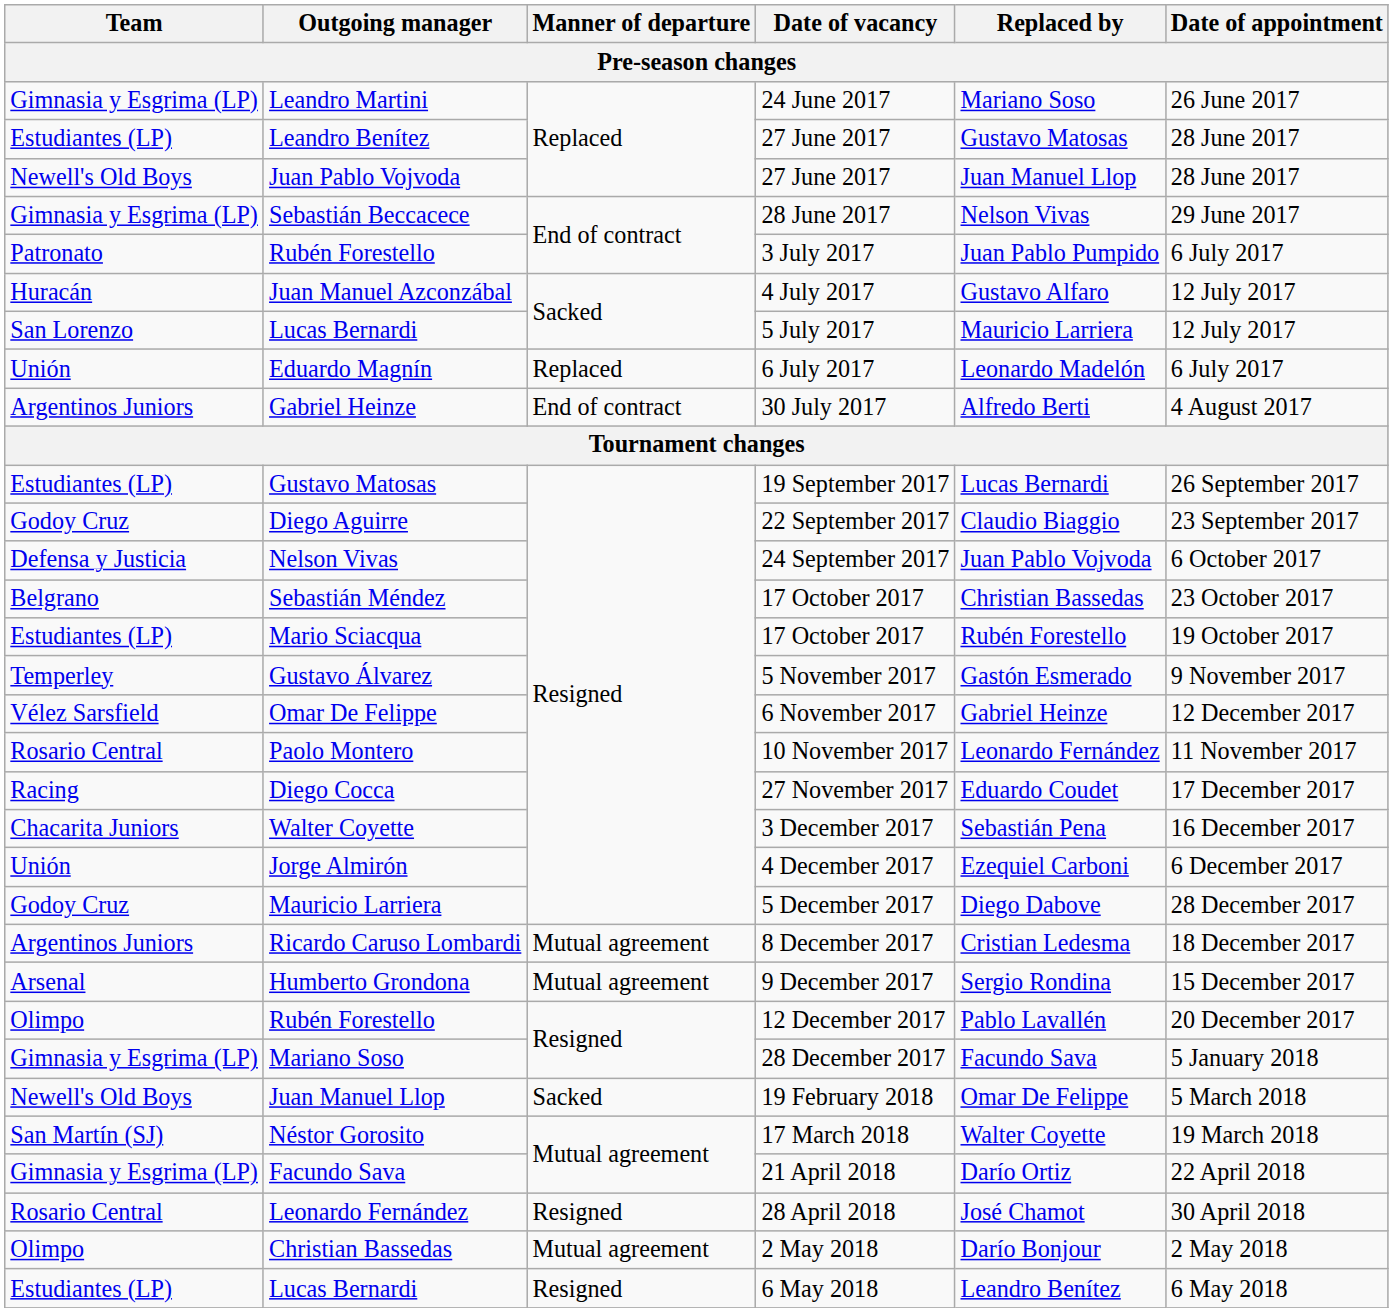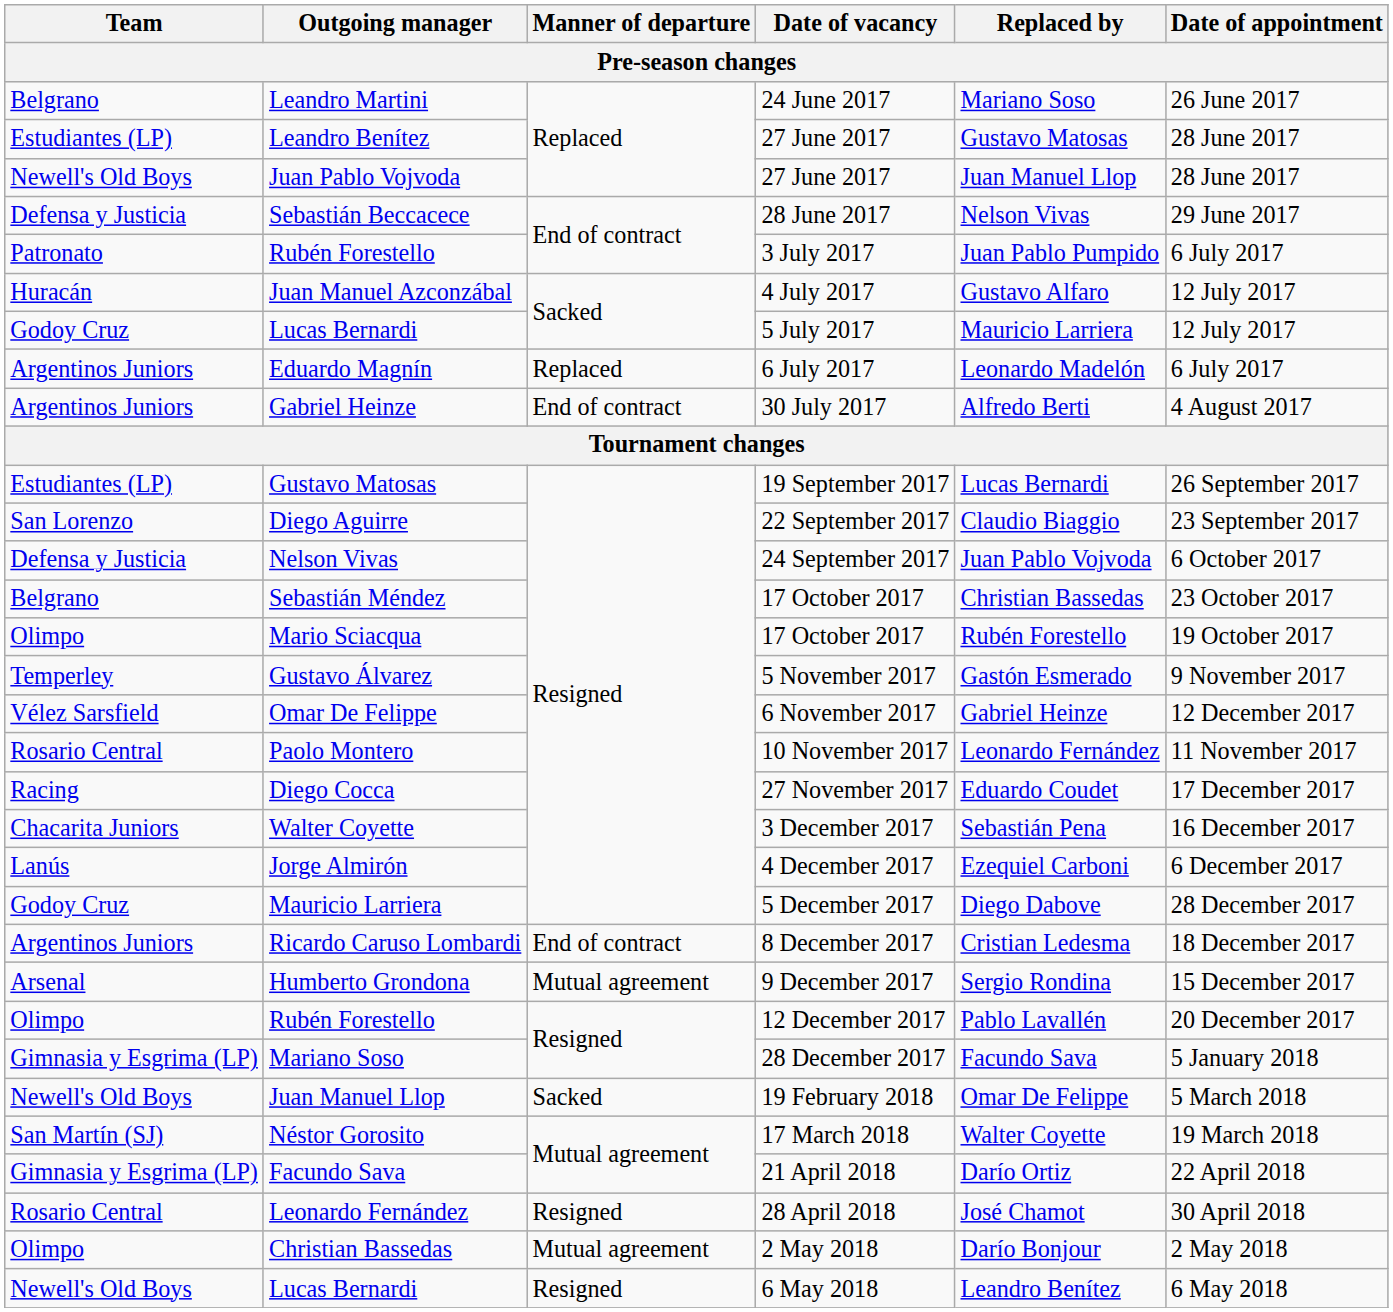 <table class="wikitable" border="1">
 <tr>
 <th>Team</th>
 <th>Outgoing manager</th>
 <th>Manner of departure</th>
 <th>Date of vacancy</th>
 <th>Replaced by</th>
 <th>Date of appointment</th>
 </tr>
 <tr>
 <th colspan=7>Pre-season changes</th>
 </tr>
 <tr>
-<td><a href='#'>Gimnasia y Esgrima (LP)</a></td>
+<td><a href='#'>Belgrano</a></td>
 <td> <a href='#'>Leandro Martini</a></td>
 <td rowspan=3>Replaced</td>
 <td>24 June 2017</td>
 <td> <a href='#'>Mariano Soso</a></td>
 <td>26 June 2017</td>
 </tr>
 <tr>
 <td><a href='#'>Estudiantes (LP)</a></td>
 <td> <a href='#'>Leandro Benítez</a></td>
 <td>27 June 2017</td>
 <td> <a href='#'>Gustavo Matosas</a></td>
 <td>28 June 2017</td>
 </tr>
 <tr>
 <td><a href='#'>Newell's Old Boys</a></td>
 <td> <a href='#'>Juan Pablo Vojvoda</a></td>
 <td>27 June 2017</td>
 <td> <a href='#'>Juan Manuel Llop</a></td>
 <td>28 June 2017</td>
 </tr>
 <tr>
-<td><a href='#'>Gimnasia y Esgrima (LP)</a></td>
+<td><a href='#'>Defensa y Justicia</a></td>
 <td> <a href='#'>Sebastián Beccacece</a></td>
 <td rowspan=2>End of contract</td>
 <td>28 June 2017</td>
 <td> <a href='#'>Nelson Vivas</a></td>
 <td>29 June 2017</td>
 </tr>
 <tr>
 <td><a href='#'>Patronato</a></td>
 <td> <a href='#'>Rubén Forestello</a></td>
 <td>3 July 2017</td>
 <td> <a href='#'>Juan Pablo Pumpido</a></td>
 <td>6 July 2017</td>
 </tr>
 <tr>
 <td><a href='#'>Huracán</a></td>
 <td> <a href='#'>Juan Manuel Azconzábal</a></td>
 <td rowspan=2>Sacked</td>
 <td>4 July 2017</td>
 <td> <a href='#'>Gustavo Alfaro</a> </td>
 <td>12 July 2017</td>
 </tr>
 <tr>
-<td><a href='#'>San Lorenzo</a></td>
+<td><a href='#'>Godoy Cruz</a></td>
 <td> <a href='#'>Lucas Bernardi</a></td>
 <td>5 July 2017</td>
 <td> <a href='#'>Mauricio Larriera</a></td>
 <td>12 July 2017</td>
 </tr>
 <tr>
-<td><a href='#'>Unión</a></td>
+<td><a href='#'>Argentinos Juniors</a></td>
 <td> <a href='#'>Eduardo Magnín</a></td>
 <td>Replaced</td>
 <td>6 July 2017</td>
 <td> <a href='#'>Leonardo Madelón</a></td>
 <td>6 July 2017</td>
 </tr>
 <tr>
 <td><a href='#'>Argentinos Juniors</a></td>
 <td> <a href='#'>Gabriel Heinze</a></td>
 <td>End of contract</td>
 <td>30 July 2017</td>
 <td> <a href='#'>Alfredo Berti</a></td>
 <td>4 August 2017</td>
 </tr>
 <tr>
 <th colspan=7>Tournament changes</th>
 </tr>
 <tr>
 <td><a href='#'>Estudiantes (LP)</a></td>
 <td> <a href='#'>Gustavo Matosas</a></td>
 <td rowspan=12>Resigned</td>
 <td>19 September 2017</td>
 <td> <a href='#'>Lucas Bernardi</a> </td>
 <td>26 September 2017</td>
 </tr>
 <tr>
-<td><a href='#'>Godoy Cruz</a></td>
+<td><a href='#'>San Lorenzo</a></td>
 <td> <a href='#'>Diego Aguirre</a></td>
 <td>22 September 2017</td>
 <td> <a href='#'>Claudio Biaggio</a> </td>
 <td>23 September 2017</td>
 </tr>
 <tr>
 <td><a href='#'>Defensa y Justicia</a></td>
 <td> <a href='#'>Nelson Vivas</a></td>
 <td>24 September 2017</td>
 <td> <a href='#'>Juan Pablo Vojvoda</a> </td>
 <td>6 October 2017</td>
 </tr>
 <tr>
 <td><a href='#'>Belgrano</a></td>
 <td> <a href='#'>Sebastián Méndez</a></td>
 <td>17 October 2017</td>
 <td> <a href='#'>Christian Bassedas</a></td>
 <td>23 October 2017</td>
 </tr>
 <tr>
-<td><a href='#'>Estudiantes (LP)</a></td>
+<td><a href='#'>Olimpo</a></td>
 <td> <a href='#'>Mario Sciacqua</a></td>
 <td>17 October 2017</td>
 <td> <a href='#'>Rubén Forestello</a></td>
 <td>19 October 2017</td>
 </tr>
 <tr>
 <td><a href='#'>Temperley</a></td>
 <td> <a href='#'>Gustavo Álvarez</a></td>
 <td>5 November 2017</td>
 <td> <a href='#'>Gastón Esmerado</a></td>
 <td>9 November 2017</td>
 </tr>
 <tr>
 <td><a href='#'>Vélez Sarsfield</a></td>
 <td> <a href='#'>Omar De Felippe</a></td>
 <td>6 November 2017</td>
 <td> <a href='#'>Gabriel Heinze</a> </td>
 <td>12 December 2017</td>
 </tr>
 <tr>
 <td><a href='#'>Rosario Central</a></td>
 <td> <a href='#'>Paolo Montero</a></td>
 <td>10 November 2017</td>
 <td> <a href='#'>Leonardo Fernández</a> </td>
 <td>11 November 2017</td>
 </tr>
 <tr>
 <td><a href='#'>Racing</a></td>
 <td> <a href='#'>Diego Cocca</a></td>
 <td>27 November 2017</td>
 <td> <a href='#'>Eduardo Coudet</a> </td>
 <td>17 December 2017</td>
 </tr>
 <tr>
 <td><a href='#'>Chacarita Juniors</a></td>
 <td> <a href='#'>Walter Coyette</a></td>
 <td>3 December 2017</td>
 <td> <a href='#'>Sebastián Pena</a> </td>
 <td>16 December 2017</td>
 </tr>
 <tr>
-<td><a href='#'>Unión</a></td>
+<td><a href='#'>Lanús</a></td>
 <td> <a href='#'>Jorge Almirón</a></td>
 <td>4 December 2017</td>
 <td> <a href='#'>Ezequiel Carboni</a></td>
 <td>6 December 2017</td>
 </tr>
 <tr>
 <td><a href='#'>Godoy Cruz</a></td>
 <td> <a href='#'>Mauricio Larriera</a></td>
 <td>5 December 2017</td>
 <td> <a href='#'>Diego Dabove</a></td>
 <td>28 December 2017</td>
 </tr>
 <tr>
 <td><a href='#'>Argentinos Juniors</a></td>
 <td> <a href='#'>Ricardo Caruso Lombardi</a></td>
-<td>Mutual agreement</td>
+<td>End of contract</td>
 <td>8 December 2017</td>
 <td> <a href='#'>Cristian Ledesma</a></td>
 <td>18 December 2017</td>
 </tr>
 <tr>
 <td><a href='#'>Arsenal</a></td>
 <td> <a href='#'>Humberto Grondona</a></td>
 <td>Mutual agreement</td>
 <td>9 December 2017</td>
 <td> <a href='#'>Sergio Rondina</a></td>
 <td>15 December 2017</td>
 </tr>
 <tr>
 <td><a href='#'>Olimpo</a></td>
 <td> <a href='#'>Rubén Forestello</a></td>
 <td rowspan=2>Resigned</td>
 <td>12 December 2017</td>
 <td> <a href='#'>Pablo Lavallén</a></td>
 <td>20 December 2017</td>
 </tr>
 <tr>
 <td><a href='#'>Gimnasia y Esgrima (LP)</a></td>
 <td> <a href='#'>Mariano Soso</a></td>
 <td>28 December 2017</td>
 <td> <a href='#'>Facundo Sava</a></td>
 <td>5 January 2018</td>
 </tr>
 <tr>
 <td><a href='#'>Newell's Old Boys</a></td>
 <td> <a href='#'>Juan Manuel Llop</a></td>
 <td>Sacked</td>
 <td>19 February 2018</td>
 <td> <a href='#'>Omar De Felippe</a> </td>
 <td>5 March 2018</td>
 </tr>
 <tr>
 <td><a href='#'>San Martín (SJ)</a></td>
 <td> <a href='#'>Néstor Gorosito</a></td>
 <td rowspan=2>Mutual agreement</td>
 <td>17 March 2018</td>
 <td> <a href='#'>Walter Coyette</a></td>
 <td>19 March 2018</td>
 </tr>
 <tr>
 <td><a href='#'>Gimnasia y Esgrima (LP)</a></td>
 <td> <a href='#'>Facundo Sava</a></td>
 <td>21 April 2018</td>
 <td> <a href='#'>Darío Ortiz</a> </td>
 <td>22 April 2018</td>
 </tr>
 <tr>
 <td><a href='#'>Rosario Central</a></td>
 <td> <a href='#'>Leonardo Fernández</a></td>
 <td>Resigned</td>
 <td>28 April 2018</td>
 <td> <a href='#'>José Chamot</a> </td>
 <td>30 April 2018</td>
 </tr>
 <tr>
 <td><a href='#'>Olimpo</a></td>
 <td> <a href='#'>Christian Bassedas</a></td>
 <td>Mutual agreement</td>
 <td>2 May 2018</td>
 <td> <a href='#'>Darío Bonjour</a> </td>
 <td>2 May 2018</td>
 </tr>
 <tr>
-<td><a href='#'>Estudiantes (LP)</a></td>
+<td><a href='#'>Newell's Old Boys</a></td>
 <td> <a href='#'>Lucas Bernardi</a></td>
 <td>Resigned</td>
 <td>6 May 2018</td>
 <td> <a href='#'>Leandro Benítez</a> </td>
 <td>6 May 2018</td>
 </tr>
 </table>
